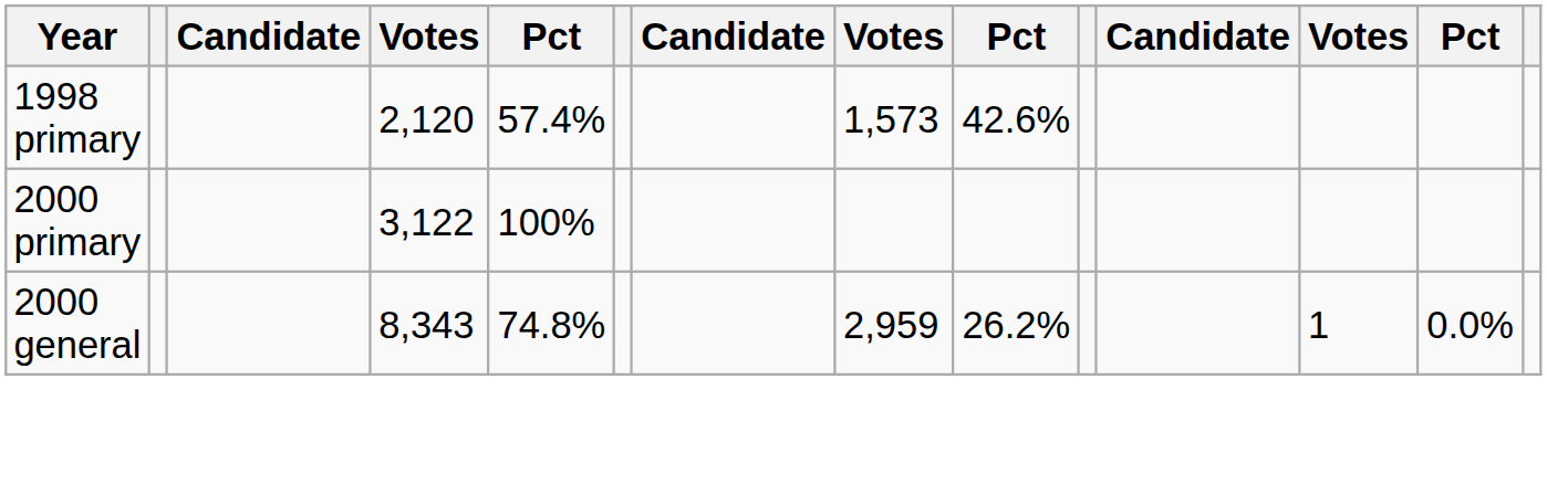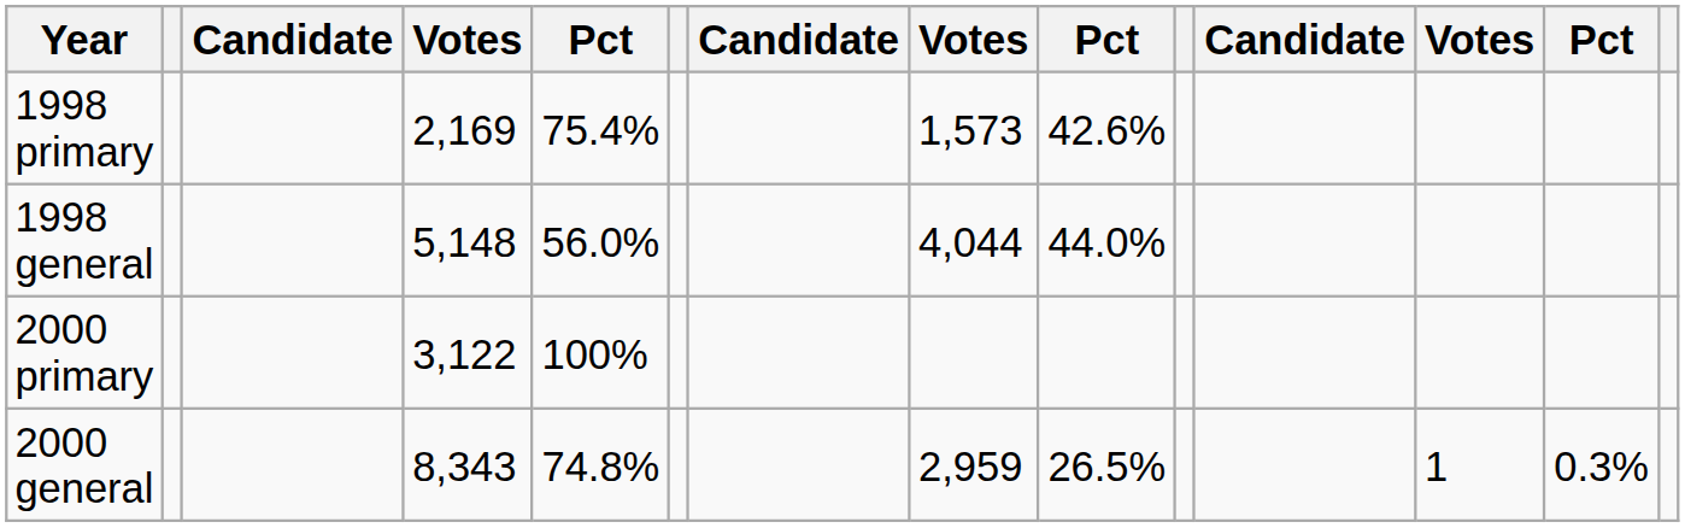 <table class="wikitable" style="margin:0.5em ; font-size:95%">
 <tr>
 <th>Year</th>
 <th></th>
 <th>Candidate</th>
 <th>Votes</th>
 <th>Pct</th>
 <th></th>
 <th>Candidate</th>
 <th>Votes</th>
 <th>Pct</th>
 <th></th>
 <th>Candidate</th>
 <th>Votes</th>
 <th>Pct</th>
 <th></th>
 </tr>
 <tr>
 <td>1998 primary</td>
 <td></td>
 <td></td>
-<td>2,120</td>
-<td>57.4%</td>
+<td>2,169</td>
+<td>75.4%</td>
 <td></td>
 <td></td>
 <td>1,573</td>
 <td>42.6%</td>
+<td></td>
+<td></td>
+<td></td>
+<td></td>
+<td></td>
+</tr>
+<tr>
+<td>1998 general</td>
+<td></td>
+<td></td>
+<td>5,148</td>
+<td>56.0%</td>
+<td></td>
+<td></td>
+<td>4,044</td>
+<td>44.0%</td>
 <td></td>
 <td></td>
 <td></td>
 <td></td>
 <td></td>
 </tr>
 <tr>
 <td>2000 primary</td>
 <td></td>
 <td></td>
 <td>3,122</td>
 <td>100%</td>
 <td></td>
 <td></td>
 <td></td>
 <td></td>
 <td></td>
 <td></td>
 <td></td>
 <td></td>
 <td></td>
 </tr>
 <tr>
 <td>2000 general</td>
 <td></td>
 <td></td>
 <td>8,343</td>
 <td>74.8%</td>
 <td></td>
 <td></td>
 <td>2,959</td>
-<td>26.2%</td>
+<td>26.5%</td>
 <td></td>
 <td></td>
 <td>1</td>
-<td>0.0%</td>
+<td>0.3%</td>
 <td></td>
 </tr>
 </table>
